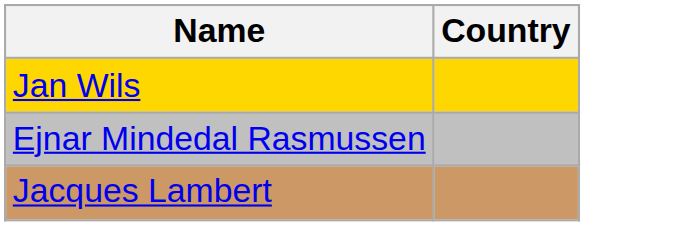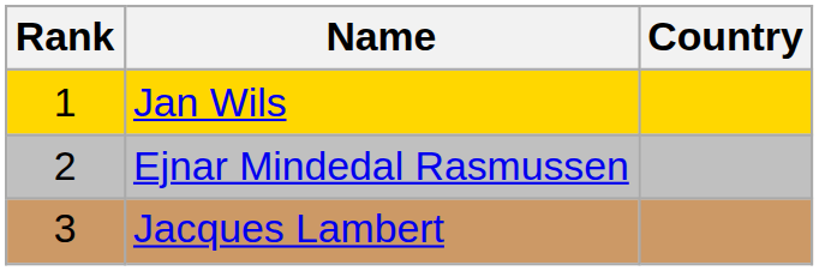 <table class="wikitable sortable" style="text-align:center">
 <tr>
+<th>Rank</th>
 <th>Name</th>
 <th>Country</th>
 </tr>
 <tr bgcolor=gold>
+<td>1</td>
 <td align="left"><a href='#'>Jan Wils</a></td>
 <td align="left"></td>
 </tr>
 <tr bgcolor=silver>
+<td>2</td>
 <td align="left"><a href='#'>Ejnar Mindedal Rasmussen</a></td>
 <td align="left"></td>
 </tr>
 <tr bgcolor=#CC9966>
+<td>3</td>
 <td align="left"><a href='#'>Jacques Lambert</a></td>
 <td align="left"></td>
 </tr>
 </table>
